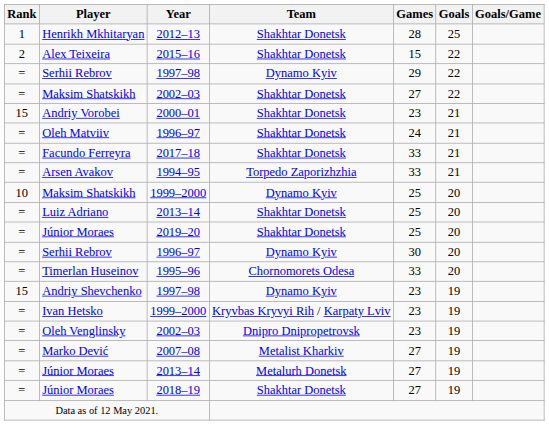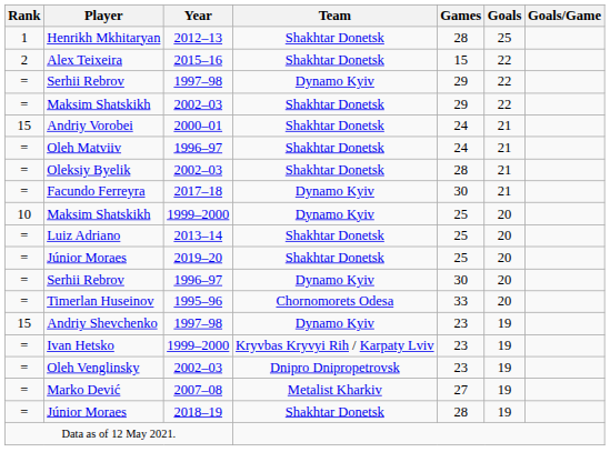 <table class="wikitable sortable" style="font-size:100%; text-align:center;">
 <tr>
 <th align="center">Rank</th>
 <th align="center">Player</th>
 <th align="center">Year</th>
 <th align="center">Team</th>
 <th align="center">Games</th>
 <th align="center">Goals</th>
 <th align="center">Goals/Game</th>
 </tr>
 <tr>
 <td>1</td>
 <td style="text-align:left;"><a href='#'>Henrikh Mkhitaryan</a></td>
 <td align="center"><a href='#'>2012–13</a></td>
 <td align="center"><a href='#'>Shakhtar Donetsk</a></td>
 <td align="center">28</td>
 <td align="center">25</td>
 <td align="center"></td>
 </tr>
 <tr>
 <td>2</td>
 <td style="text-align:left;"><a href='#'>Alex Teixeira</a></td>
 <td align="center"><a href='#'>2015–16</a></td>
 <td align="center"><a href='#'>Shakhtar Donetsk</a></td>
 <td align="center">15</td>
 <td align="center">22</td>
 <td align="center"></td>
 </tr>
 <tr>
 <td>=</td>
 <td style="text-align:left;"><a href='#'>Serhii Rebrov</a></td>
 <td align="center"><a href='#'>1997–98</a></td>
 <td align="center"><a href='#'>Dynamo Kyiv</a></td>
 <td align="center">29</td>
 <td align="center">22</td>
 <td align="center"></td>
 </tr>
 <tr>
 <td>=</td>
 <td style="text-align:left;"><a href='#'>Maksim Shatskikh</a></td>
 <td align="center"><a href='#'>2002–03</a></td>
 <td align="center"><a href='#'>Shakhtar Donetsk</a></td>
-<td align="center">27</td>
+<td align="center">29</td>
 <td align="center">22</td>
 <td align="center"></td>
 </tr>
 <tr>
 <td>15</td>
 <td style="text-align:left;"><a href='#'>Andriy Vorobei</a></td>
 <td align="center"><a href='#'>2000–01</a></td>
 <td align="center"><a href='#'>Shakhtar Donetsk</a></td>
-<td align="center">23</td>
+<td align="center">24</td>
 <td align="center">21</td>
 <td align="center"></td>
 </tr>
 <tr>
 <td>=</td>
 <td style="text-align:left;"><a href='#'>Oleh Matviiv</a></td>
 <td align="center"><a href='#'>1996–97</a></td>
 <td align="center"><a href='#'>Shakhtar Donetsk</a></td>
 <td align="center">24</td>
 <td align="center">21</td>
 <td align="center"></td>
 </tr>
 <tr>
 <td>=</td>
-<td style="text-align:left;"><a href='#'>Facundo Ferreyra</a></td>
-<td align="center"><a href='#'>2017–18</a></td>
+<td style="text-align:left;"><a href='#'>Oleksiy Byelik</a></td>
+<td align="center"><a href='#'>2002–03</a></td>
 <td align="center"><a href='#'>Shakhtar Donetsk</a></td>
-<td align="center">33</td>
+<td align="center">28</td>
 <td align="center">21</td>
 <td align="center"></td>
 </tr>
 <tr>
 <td>=</td>
-<td style="text-align:left;"><a href='#'>Arsen Avakov</a></td>
-<td align="center"><a href='#'>1994–95</a></td>
-<td align="center"><a href='#'>Torpedo Zaporizhzhia</a></td>
-<td align="center">33</td>
+<td style="text-align:left;"><a href='#'>Facundo Ferreyra</a></td>
+<td align="center"><a href='#'>2017–18</a></td>
+<td align="center"><a href='#'>Dynamo Kyiv</a></td>
+<td align="center">30</td>
 <td align="center">21</td>
 <td align="center"></td>
 </tr>
 <tr>
 <td>10</td>
 <td style="text-align:left;"><a href='#'>Maksim Shatskikh</a></td>
 <td align="center"><a href='#'>1999–2000</a></td>
 <td align="center"><a href='#'>Dynamo Kyiv</a></td>
 <td align="center">25</td>
 <td align="center">20</td>
 <td align="center"></td>
 </tr>
 <tr>
 <td>=</td>
 <td style="text-align:left;"><a href='#'>Luiz Adriano</a></td>
 <td align="center"><a href='#'>2013–14</a></td>
 <td align="center"><a href='#'>Shakhtar Donetsk</a></td>
 <td align="center">25</td>
 <td align="center">20</td>
 <td align="center"></td>
 </tr>
 <tr>
 <td>=</td>
 <td style="text-align:left;"><a href='#'>Júnior Moraes</a></td>
 <td align="center"><a href='#'>2019–20</a></td>
 <td align="center"><a href='#'>Shakhtar Donetsk</a></td>
 <td align="center">25</td>
 <td align="center">20</td>
 <td align="center"></td>
 </tr>
 <tr>
 <td>=</td>
 <td style="text-align:left;"><a href='#'>Serhii Rebrov</a></td>
 <td align="center"><a href='#'>1996–97</a></td>
 <td align="center"><a href='#'>Dynamo Kyiv</a></td>
 <td align="center">30</td>
 <td align="center">20</td>
 <td align="center"></td>
 </tr>
 <tr>
 <td>=</td>
 <td style="text-align:left;"><a href='#'>Timerlan Huseinov</a></td>
 <td align="center"><a href='#'>1995–96</a></td>
 <td align="center"><a href='#'>Chornomorets Odesa</a></td>
 <td align="center">33</td>
 <td align="center">20</td>
 <td align="center"></td>
 </tr>
 <tr>
 <td>15</td>
 <td style="text-align:left;"><a href='#'>Andriy Shevchenko</a></td>
 <td align="center"><a href='#'>1997–98</a></td>
 <td align="center"><a href='#'>Dynamo Kyiv</a></td>
 <td align="center">23</td>
 <td align="center">19</td>
 <td align="center"></td>
 </tr>
 <tr>
 <td>=</td>
 <td style="text-align:left;"><a href='#'>Ivan Hetsko</a></td>
 <td align="center"><a href='#'>1999–2000</a></td>
 <td align="center"><a href='#'>Kryvbas Kryvyi Rih</a> / <a href='#'>Karpaty Lviv</a></td>
 <td align="center">23</td>
 <td align="center">19</td>
 <td align="center"></td>
 </tr>
 <tr>
 <td>=</td>
 <td style="text-align:left;"><a href='#'>Oleh Venglinsky</a></td>
 <td align="center"><a href='#'>2002–03</a></td>
 <td align="center"><a href='#'>Dnipro Dnipropetrovsk</a></td>
 <td align="center">23</td>
 <td align="center">19</td>
 <td align="center"></td>
 </tr>
 <tr>
 <td>=</td>
 <td style="text-align:left;"><a href='#'>Marko Dević</a></td>
 <td align="center"><a href='#'>2007–08</a></td>
 <td align="center"><a href='#'>Metalist Kharkiv</a></td>
 <td align="center">27</td>
 <td align="center">19</td>
 <td align="center"></td>
 </tr>
 <tr>
 <td>=</td>
 <td style="text-align:left;"><a href='#'>Júnior Moraes</a></td>
-<td align="center"><a href='#'>2013–14</a></td>
-<td align="center"><a href='#'>Metalurh Donetsk</a></td>
-<td align="center">27</td>
-<td align="center">19</td>
-<td align="center"></td>
-</tr>
-<tr>
-<td>=</td>
-<td style="text-align:left;"><a href='#'>Júnior Moraes</a></td>
 <td align="center"><a href='#'>2018–19</a></td>
 <td align="center"><a href='#'>Shakhtar Donetsk</a></td>
-<td align="center">27</td>
+<td align="center">28</td>
 <td align="center">19</td>
 <td align="center"></td>
 </tr>
 <tr>
 <td colspan="3"><small>Data as of 12 May 2021.</small></td>
 </tr>
 </table>
